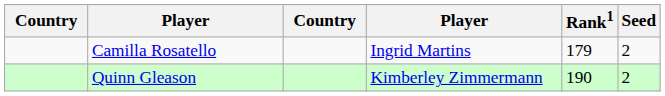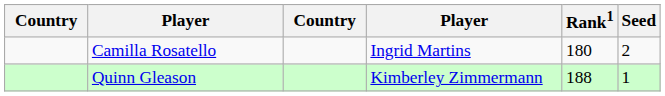 <table class="wikitable">
 <tr>
 <th width="70">Country</th>
 <th width="175">Player</th>
 <th width="70">Country</th>
 <th width="175">Player</th>
 <th>Rank<sup>1</sup></th>
 <th>Seed</th>
 </tr>
 <tr>
 <td></td>
 <td><a href='#'>Camilla Rosatello</a></td>
 <td></td>
 <td><a href='#'>Ingrid Martins</a></td>
-<td>179</td>
+<td>180</td>
 <td>2</td>
 </tr>
 <tr style="background:#cfc;">
 <td></td>
 <td><a href='#'>Quinn Gleason</a></td>
 <td></td>
 <td><a href='#'>Kimberley Zimmermann</a></td>
-<td>190</td>
-<td>2</td>
+<td>188</td>
+<td>1</td>
 </tr>
 </table>
